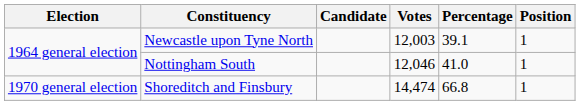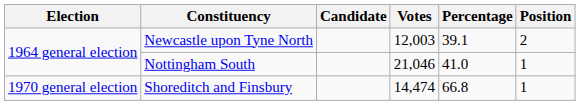 <table class="wikitable sortable">
 <tr>
 <th>Election</th>
 <th>Constituency</th>
 <th>Candidate</th>
 <th>Votes</th>
 <th>Percentage</th>
 <th>Position</th>
 </tr>
 <tr>
 <td rowspan=2><a href='#'>1964 general election</a></td>
 <td><a href='#'>Newcastle upon Tyne North</a></td>
 <td></td>
 <td>12,003</td>
 <td>39.1</td>
-<td>1</td>
+<td>2</td>
 </tr>
 <tr>
 <td><a href='#'>Nottingham South</a></td>
 <td></td>
-<td>12,046</td>
+<td>21,046</td>
 <td>41.0</td>
 <td>1</td>
 </tr>
 <tr>
 <td><a href='#'>1970 general election</a></td>
 <td><a href='#'>Shoreditch and Finsbury</a></td>
 <td></td>
 <td>14,474</td>
 <td>66.8</td>
 <td>1</td>
 </tr>
 </table>
